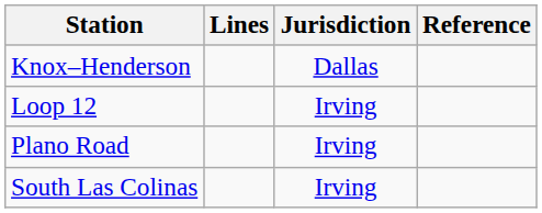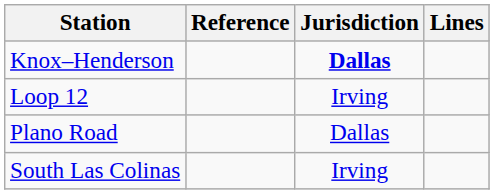 <table class="wikitable sortable">
 <tr>
 <th>Station</th>
+<th class="unsortable">Reference</th>
+<th>Jurisdiction</th>
 <th>Lines</th>
-<th>Jurisdiction</th>
-<th class="unsortable">Reference</th>
 </tr>
 <tr>
 <td><a href='#'>Knox–Henderson</a></td>
+<td align="center"></td>
+<td align=center><strong><a href='#'>Dallas</a></strong></td>
 <td></td>
-<td align=center><a href='#'>Dallas</a></td>
-<td align="center"></td>
 </tr>
 <tr>
 <td><a href='#'>Loop 12</a></td>
+<td align="center"></td>
+<td align=center><a href='#'>Irving</a></td>
 <td></td>
-<td align=center><a href='#'>Irving</a></td>
-<td align="center"></td>
 </tr>
 <tr>
 <td><a href='#'>Plano Road</a></td>
+<td align="center"></td>
+<td align=center><a href='#'>Dallas</a></td>
 <td></td>
-<td align=center><a href='#'>Irving</a></td>
-<td align="center"></td>
 </tr>
 <tr>
 <td><a href='#'>South Las Colinas</a></td>
+<td align="center"></td>
+<td align=center><a href='#'>Irving</a></td>
 <td></td>
-<td align=center><a href='#'>Irving</a></td>
-<td align="center"></td>
 </tr>
 </table>
